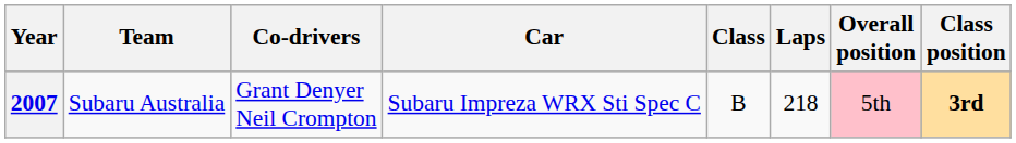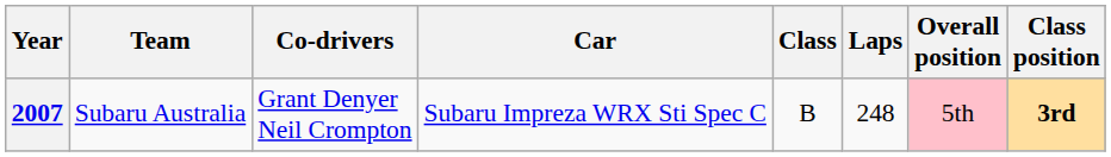 <table class="wikitable" style="text-align:center; font-size:90%">
 <tr>
 <th>Year</th>
 <th>Team</th>
 <th>Co-drivers</th>
 <th>Car</th>
 <th>Class</th>
 <th>Laps</th>
 <th>Overall<br>position</th>
 <th>Class<br>position</th>
 </tr>
 <tr>
 <th><a href='#'>2007</a></th>
 <td align="left"> <a href='#'>Subaru Australia</a></td>
 <td align="left"> <a href='#'>Grant Denyer</a><br> <a href='#'>Neil Crompton</a></td>
 <td align="left"><a href='#'>Subaru Impreza WRX Sti Spec C</a></td>
 <td>B</td>
-<td>218</td>
+<td>248</td>
 <td style="background: pink;">5th</td>
 <td style="background:#ffdf9f;"><strong>3rd</strong></td>
 </tr>
 </table>
